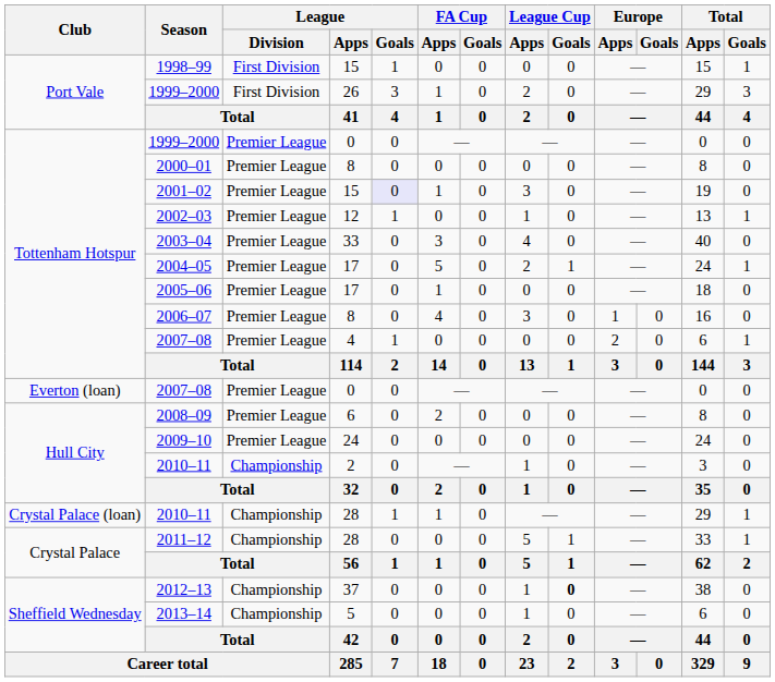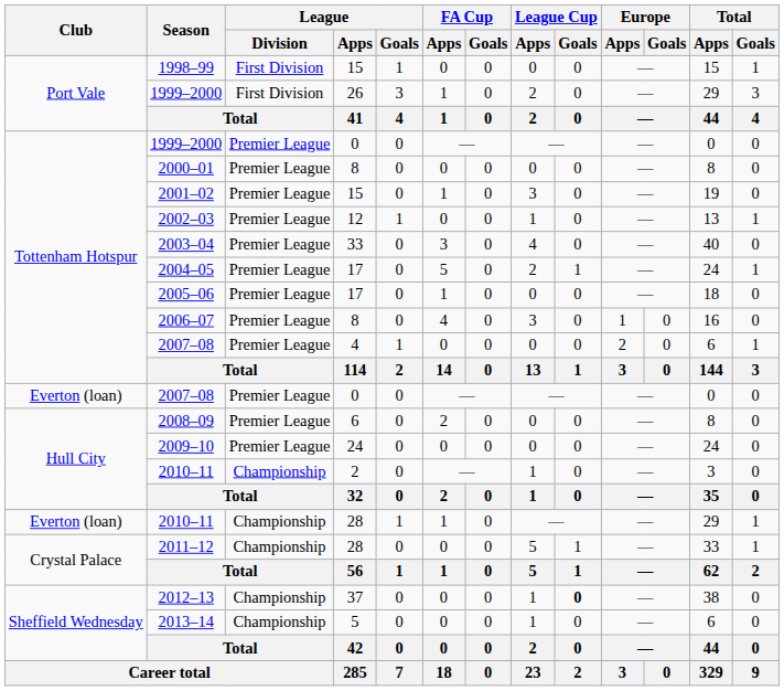 <table class=wikitable style="text-align:center;">
 <tr>
 <th rowspan=2>Club</th>
 <th rowspan=2>Season</th>
 <th colspan=3>League</th>
 <th colspan=2><a href='#'>FA Cup</a></th>
 <th colspan=2><a href='#'>League Cup</a></th>
 <th colspan=2>Europe</th>
 <th colspan=2>Total</th>
 </tr>
 <tr>
 <th>Division</th>
 <th>Apps</th>
 <th>Goals</th>
 <th>Apps</th>
 <th>Goals</th>
 <th>Apps</th>
 <th>Goals</th>
 <th>Apps</th>
 <th>Goals</th>
 <th>Apps</th>
 <th>Goals</th>
 </tr>
 <tr>
 <td rowspan=3><a href='#'>Port Vale</a></td>
 <td><a href='#'>1998–99</a></td>
 <td><a href='#'>First Division</a></td>
 <td>15</td>
 <td>1</td>
 <td>0</td>
 <td>0</td>
 <td>0</td>
 <td>0</td>
 <td colspan=2>—</td>
 <td>15</td>
 <td>1</td>
 </tr>
 <tr>
 <td><a href='#'>1999–2000</a></td>
 <td>First Division</td>
 <td>26</td>
 <td>3</td>
 <td>1</td>
 <td>0</td>
 <td>2</td>
 <td>0</td>
 <td colspan=2>—</td>
 <td>29</td>
 <td>3</td>
 </tr>
 <tr>
 <th colspan=2>Total</th>
 <th>41</th>
 <th>4</th>
 <th>1</th>
 <th>0</th>
 <th>2</th>
 <th>0</th>
 <th colspan=2>—</th>
 <th>44</th>
 <th>4</th>
 </tr>
 <tr>
 <td rowspan=10><a href='#'>Tottenham Hotspur</a></td>
 <td><a href='#'>1999–2000</a></td>
 <td><a href='#'>Premier League</a></td>
 <td>0</td>
 <td>0</td>
 <td colspan=2>—</td>
 <td colspan=2>—</td>
 <td colspan=2>—</td>
 <td>0</td>
 <td>0</td>
 </tr>
 <tr>
 <td><a href='#'>2000–01</a></td>
 <td>Premier League</td>
 <td>8</td>
 <td>0</td>
 <td>0</td>
 <td>0</td>
 <td>0</td>
 <td>0</td>
 <td colspan=2>—</td>
 <td>8</td>
 <td>0</td>
 </tr>
 <tr>
 <td><a href='#'>2001–02</a></td>
 <td>Premier League</td>
 <td>15</td>
-<td style="background: lavender;">0</td>
+<td>0</td>
 <td>1</td>
 <td>0</td>
 <td>3</td>
 <td>0</td>
 <td colspan=2>—</td>
 <td>19</td>
 <td>0</td>
 </tr>
 <tr>
 <td><a href='#'>2002–03</a></td>
 <td>Premier League</td>
 <td>12</td>
 <td>1</td>
 <td>0</td>
 <td>0</td>
 <td>1</td>
 <td>0</td>
 <td colspan=2>—</td>
 <td>13</td>
 <td>1</td>
 </tr>
 <tr>
 <td><a href='#'>2003–04</a></td>
 <td>Premier League</td>
 <td>33</td>
 <td>0</td>
 <td>3</td>
 <td>0</td>
 <td>4</td>
 <td>0</td>
 <td colspan=2>—</td>
 <td>40</td>
 <td>0</td>
 </tr>
 <tr>
 <td><a href='#'>2004–05</a></td>
 <td>Premier League</td>
 <td>17</td>
 <td>0</td>
 <td>5</td>
 <td>0</td>
 <td>2</td>
 <td>1</td>
 <td colspan=2>—</td>
 <td>24</td>
 <td>1</td>
 </tr>
 <tr>
 <td><a href='#'>2005–06</a></td>
 <td>Premier League</td>
 <td>17</td>
 <td>0</td>
 <td>1</td>
 <td>0</td>
 <td>0</td>
 <td>0</td>
 <td colspan=2>—</td>
 <td>18</td>
 <td>0</td>
 </tr>
 <tr>
 <td><a href='#'>2006–07</a></td>
 <td>Premier League</td>
 <td>8</td>
 <td>0</td>
 <td>4</td>
 <td>0</td>
 <td>3</td>
 <td>0</td>
 <td>1</td>
 <td>0</td>
 <td>16</td>
 <td>0</td>
 </tr>
 <tr>
 <td><a href='#'>2007–08</a></td>
 <td>Premier League</td>
 <td>4</td>
 <td>1</td>
 <td>0</td>
 <td>0</td>
 <td>0</td>
 <td>0</td>
 <td>2</td>
 <td>0</td>
 <td>6</td>
 <td>1</td>
 </tr>
 <tr>
 <th colspan=2>Total</th>
 <th>114</th>
 <th>2</th>
 <th>14</th>
 <th>0</th>
 <th>13</th>
 <th>1</th>
 <th>3</th>
 <th>0</th>
 <th>144</th>
 <th>3</th>
 </tr>
 <tr>
 <td><a href='#'>Everton</a> (loan)</td>
 <td><a href='#'>2007–08</a></td>
 <td>Premier League</td>
 <td>0</td>
 <td>0</td>
 <td colspan=2>—</td>
 <td colspan=2>—</td>
 <td colspan=2>—</td>
 <td>0</td>
 <td>0</td>
 </tr>
 <tr>
 <td rowspan=4><a href='#'>Hull City</a></td>
 <td><a href='#'>2008–09</a></td>
 <td>Premier League</td>
 <td>6</td>
 <td>0</td>
 <td>2</td>
 <td>0</td>
 <td>0</td>
 <td>0</td>
 <td colspan=2>—</td>
 <td>8</td>
 <td>0</td>
 </tr>
 <tr>
 <td><a href='#'>2009–10</a></td>
 <td>Premier League</td>
 <td>24</td>
 <td>0</td>
 <td>0</td>
 <td>0</td>
 <td>0</td>
 <td>0</td>
 <td colspan=2>—</td>
 <td>24</td>
 <td>0</td>
 </tr>
 <tr>
 <td><a href='#'>2010–11</a></td>
 <td><a href='#'>Championship</a></td>
 <td>2</td>
 <td>0</td>
 <td colspan=2>—</td>
 <td>1</td>
 <td>0</td>
 <td colspan=2>—</td>
 <td>3</td>
 <td>0</td>
 </tr>
 <tr>
 <th colspan=2>Total</th>
 <th>32</th>
 <th>0</th>
 <th>2</th>
 <th>0</th>
 <th>1</th>
 <th>0</th>
 <th colspan=2>—</th>
 <th>35</th>
 <th>0</th>
 </tr>
 <tr>
-<td><a href='#'>Crystal Palace</a> (loan)</td>
+<td><a href='#'>Everton</a> (loan)</td>
 <td><a href='#'>2010–11</a></td>
 <td>Championship</td>
 <td>28</td>
 <td>1</td>
 <td>1</td>
 <td>0</td>
 <td colspan=2>—</td>
 <td colspan=2>—</td>
 <td>29</td>
 <td>1</td>
 </tr>
 <tr>
 <td rowspan=2>Crystal Palace</td>
 <td><a href='#'>2011–12</a></td>
 <td>Championship</td>
 <td>28</td>
 <td>0</td>
 <td>0</td>
 <td>0</td>
 <td>5</td>
 <td>1</td>
 <td colspan=2>—</td>
 <td>33</td>
 <td>1</td>
 </tr>
 <tr>
 <th colspan=2>Total</th>
 <th>56</th>
 <th>1</th>
 <th>1</th>
 <th>0</th>
 <th>5</th>
 <th>1</th>
 <th colspan=2>—</th>
 <th>62</th>
 <th>2</th>
 </tr>
 <tr>
 <td rowspan=3><a href='#'>Sheffield Wednesday</a></td>
 <td><a href='#'>2012–13</a></td>
 <td>Championship</td>
 <td>37</td>
 <td>0</td>
 <td>0</td>
 <td>0</td>
 <td>1</td>
 <td><strong>0</strong></td>
 <td colspan=2>—</td>
 <td>38</td>
 <td>0</td>
 </tr>
 <tr>
 <td><a href='#'>2013–14</a></td>
 <td>Championship</td>
 <td>5</td>
 <td>0</td>
 <td>0</td>
 <td>0</td>
 <td>1</td>
 <td>0</td>
 <td colspan=2>—</td>
 <td>6</td>
 <td>0</td>
 </tr>
 <tr>
 <th colspan=2>Total</th>
 <th>42</th>
 <th>0</th>
 <th>0</th>
 <th>0</th>
 <th>2</th>
 <th>0</th>
 <th colspan=2>—</th>
 <th>44</th>
 <th>0</th>
 </tr>
 <tr>
 <th colspan=3>Career total</th>
 <th>285</th>
 <th>7</th>
 <th>18</th>
 <th>0</th>
 <th>23</th>
 <th>2</th>
 <th>3</th>
 <th>0</th>
 <th>329</th>
 <th>9</th>
 </tr>
 </table>
